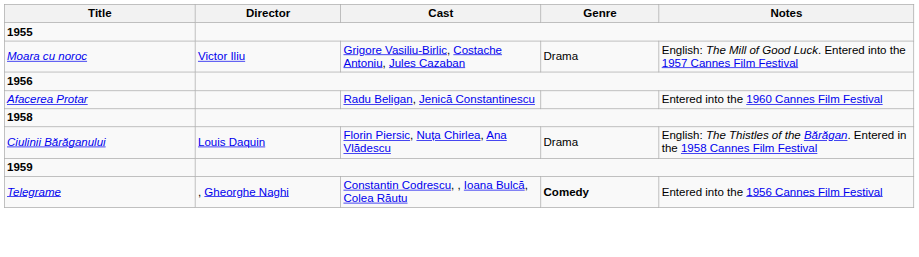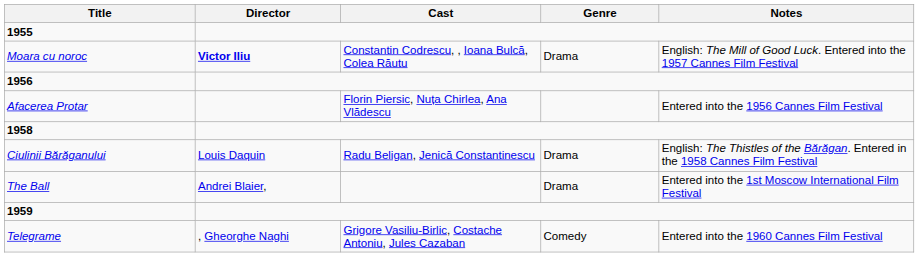 <table class="wikitable" width= "100%">
 <tr>
 <th width=21%>Title</th>
 <th width=16%>Director</th>
 <th width=22%>Cast</th>
 <th width=13%>Genre</th>
 <th width=28%>Notes</th>
 </tr>
 <tr>
 <td><strong>1955</strong></td>
 </tr>
 <tr>
 <td><em><a href='#'>Moara cu noroc</a></em></td>
-<td><a href='#'>Victor Iliu</a></td>
-<td><a href='#'>Grigore Vasiliu-Birlic</a>, <a href='#'>Costache Antoniu</a>, <a href='#'>Jules Cazaban</a></td>
+<td><strong><a href='#'>Victor Iliu</a></strong></td>
+<td><a href='#'>Constantin Codrescu</a>, , <a href='#'>Ioana Bulcă</a>, <a href='#'>Colea Răutu</a></td>
 <td>Drama</td>
 <td>English: <em>The Mill of Good Luck</em>. Entered into the <a href='#'>1957 Cannes Film Festival</a></td>
 </tr>
 <tr>
 <td><strong>1956</strong></td>
 </tr>
 <tr>
 <td><em><a href='#'>Afacerea Protar</a></em></td>
 <td></td>
-<td><a href='#'>Radu Beligan</a>, <a href='#'>Jenică Constantinescu</a></td>
+<td><a href='#'>Florin Piersic</a>, <a href='#'>Nuța Chirlea</a>, <a href='#'>Ana Vlădescu</a></td>
 <td></td>
-<td>Entered into the <a href='#'>1960 Cannes Film Festival</a></td>
+<td>Entered into the <a href='#'>1956 Cannes Film Festival</a></td>
 </tr>
 <tr>
 <td><strong>1958</strong></td>
 </tr>
 <tr>
 <td><em><a href='#'>Ciulinii Bărăganului</a></em></td>
 <td><a href='#'>Louis Daquin</a></td>
-<td><a href='#'>Florin Piersic</a>, <a href='#'>Nuța Chirlea</a>, <a href='#'>Ana Vlădescu</a></td>
+<td><a href='#'>Radu Beligan</a>, <a href='#'>Jenică Constantinescu</a></td>
 <td>Drama</td>
 <td>English: <em>The Thistles of the <a href='#'>Bărăgan</a></em>. Entered in the <a href='#'>1958 Cannes Film Festival</a></td>
+</tr>
+<tr>
+<td><em><a href='#'>The Ball</a></em></td>
+<td><a href='#'>Andrei Blaier</a>, </td>
+<td></td>
+<td>Drama</td>
+<td>Entered into the <a href='#'>1st Moscow International Film Festival</a></td>
 </tr>
 <tr>
 <td><strong>1959</strong></td>
 </tr>
 <tr>
 <td><em><a href='#'>Telegrame</a></em></td>
 <td>, <a href='#'>Gheorghe Naghi</a></td>
-<td><a href='#'>Constantin Codrescu</a>, , <a href='#'>Ioana Bulcă</a>, <a href='#'>Colea Răutu</a></td>
-<td><strong>Comedy</strong></td>
-<td>Entered into the <a href='#'>1956 Cannes Film Festival</a></td>
+<td><a href='#'>Grigore Vasiliu-Birlic</a>, <a href='#'>Costache Antoniu</a>, <a href='#'>Jules Cazaban</a></td>
+<td>Comedy</td>
+<td>Entered into the <a href='#'>1960 Cannes Film Festival</a></td>
 </tr>
 </table>
